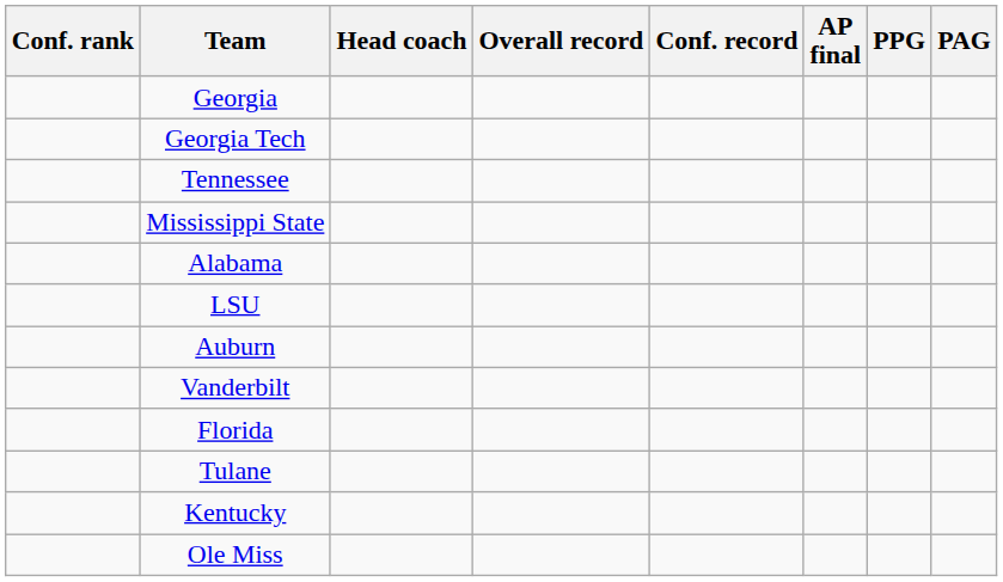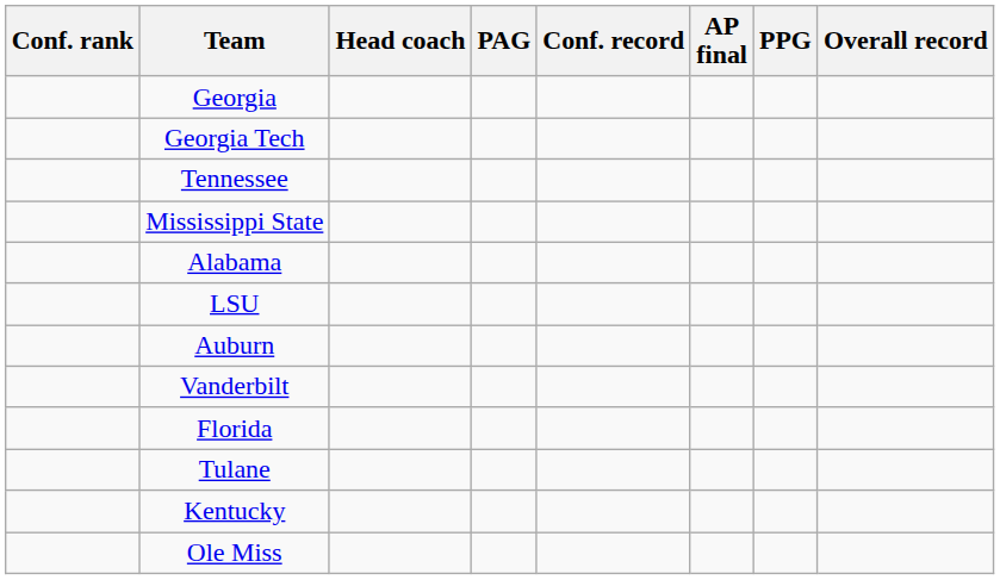 <table class="wikitable sortable" style="text-align:center">
 <tr>
 <th scope="col">Conf. rank</th>
 <th scope="col">Team</th>
 <th scope="col">Head coach</th>
-<th scope="col">Overall record</th>
+<th scope="col">PAG</th>
 <th scope="col">Conf. record</th>
 <th scope="col">AP<br>final</th>
 <th scope="col">PPG</th>
-<th scope="col">PAG</th>
+<th scope="col">Overall record</th>
 </tr>
 <tr>
 <td></td>
 <td><a href='#'>Georgia</a></td>
 <td></td>
 <td></td>
 <td></td>
 <td></td>
 <td></td>
 <td></td>
 </tr>
 <tr>
 <td></td>
 <td><a href='#'>Georgia Tech</a></td>
 <td></td>
 <td></td>
 <td></td>
 <td></td>
 <td></td>
 <td></td>
 </tr>
 <tr>
 <td></td>
 <td><a href='#'>Tennessee</a></td>
 <td></td>
 <td></td>
 <td></td>
 <td></td>
 <td></td>
 <td></td>
 </tr>
 <tr>
 <td></td>
 <td><a href='#'>Mississippi State</a></td>
 <td></td>
 <td></td>
 <td></td>
 <td></td>
 <td></td>
 <td></td>
 </tr>
 <tr>
 <td></td>
 <td><a href='#'>Alabama</a></td>
 <td></td>
 <td></td>
 <td></td>
 <td></td>
 <td></td>
 <td></td>
 </tr>
 <tr>
 <td></td>
 <td><a href='#'>LSU</a></td>
 <td></td>
 <td></td>
 <td></td>
 <td></td>
 <td></td>
 <td></td>
 </tr>
 <tr>
 <td></td>
 <td><a href='#'>Auburn</a></td>
 <td></td>
 <td></td>
 <td></td>
 <td></td>
 <td></td>
 <td></td>
 </tr>
 <tr>
 <td></td>
 <td><a href='#'>Vanderbilt</a></td>
 <td></td>
 <td></td>
 <td></td>
 <td></td>
 <td></td>
 <td></td>
 </tr>
 <tr>
 <td></td>
 <td><a href='#'>Florida</a></td>
 <td></td>
 <td></td>
 <td></td>
 <td></td>
 <td></td>
 <td></td>
 </tr>
 <tr>
 <td></td>
 <td><a href='#'>Tulane</a></td>
 <td></td>
 <td></td>
 <td></td>
 <td></td>
 <td></td>
 <td></td>
 </tr>
 <tr>
 <td></td>
 <td><a href='#'>Kentucky</a></td>
 <td></td>
 <td></td>
 <td></td>
 <td></td>
 <td></td>
 <td></td>
 </tr>
 <tr>
 <td></td>
 <td><a href='#'>Ole Miss</a></td>
 <td></td>
 <td></td>
 <td></td>
 <td></td>
 <td></td>
 <td></td>
 </tr>
 </table>
